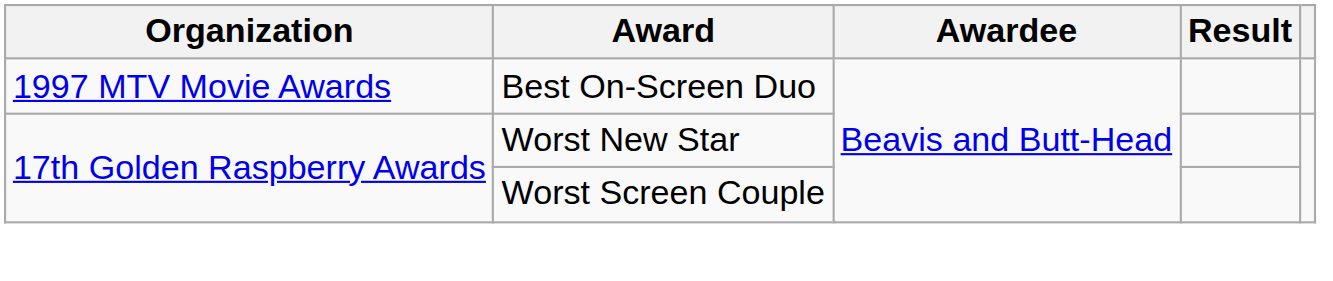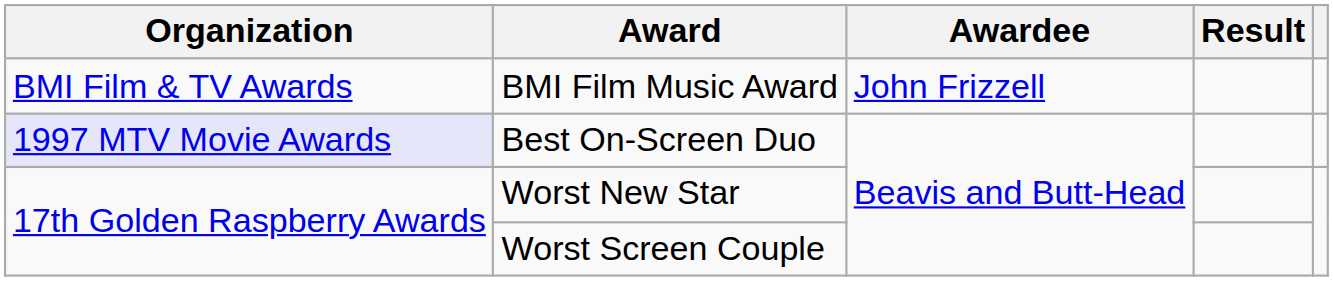 <table class="wikitable">
 <tr>
 <th>Organization</th>
 <th>Award</th>
 <th>Awardee</th>
 <th>Result</th>
 <th></th>
 </tr>
 <tr>
-<td><a href='#'>1997 MTV Movie Awards</a></td>
+<td><a href='#'>BMI Film & TV Awards</a></td>
+<td>BMI Film Music Award</td>
+<td><a href='#'>John Frizzell</a></td>
+<td></td>
+<td></td>
+</tr>
+<tr>
+<td style="background: lavender;"><a href='#'>1997 MTV Movie Awards</a></td>
 <td>Best On-Screen Duo</td>
 <td rowspan=3><a href='#'>Beavis and Butt-Head</a></td>
 <td></td>
 <td></td>
 </tr>
 <tr>
 <td rowspan=2><a href='#'>17th Golden Raspberry Awards</a></td>
 <td>Worst New Star</td>
 <td></td>
 <td rowspan=2></td>
 </tr>
 <tr>
 <td>Worst Screen Couple</td>
 <td></td>
 </tr>
 </table>
